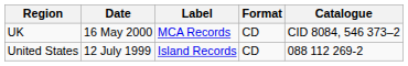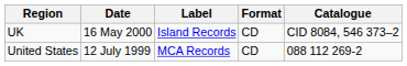 <table class="wikitable">
 <tr>
 <th>Region</th>
 <th>Date</th>
 <th>Label</th>
 <th>Format</th>
 <th>Catalogue</th>
 </tr>
 <tr>
 <td>UK</td>
 <td>16 May 2000</td>
-<td><a href='#'>MCA Records</a></td>
+<td><a href='#'>Island Records</a></td>
 <td>CD</td>
 <td>CID 8084, 546 373–2</td>
 </tr>
 <tr>
 <td>United States</td>
 <td>12 July 1999</td>
-<td><a href='#'>Island Records</a></td>
+<td><a href='#'>MCA Records</a></td>
 <td>CD</td>
 <td>088 112 269-2</td>
 </tr>
 </table>
